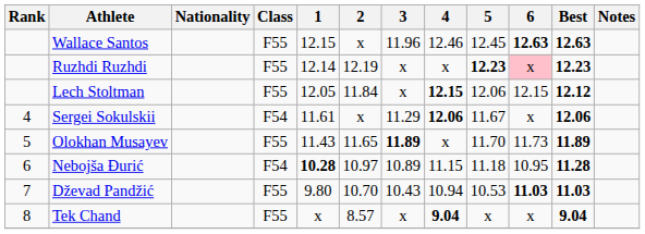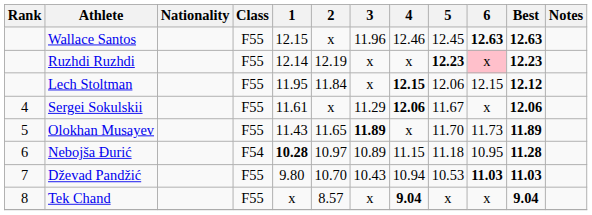 <table class="wikitable sortable" style="text-align:center">
 <tr>
 <th>Rank</th>
 <th>Athlete</th>
 <th>Nationality</th>
 <th>Class</th>
 <th width="25">1</th>
 <th width="25">2</th>
 <th width="25">3</th>
 <th width="25">4</th>
 <th width="25">5</th>
 <th width="25">6</th>
 <th>Best</th>
 <th>Notes</th>
 </tr>
 <tr>
 <td></td>
 <td style="text-align:left;"><a href='#'>Wallace Santos</a></td>
 <td style="text-align:left;"></td>
 <td>F55</td>
 <td>12.15</td>
 <td>x</td>
 <td>11.96</td>
 <td>12.46</td>
 <td>12.45</td>
 <td><strong>12.63</strong></td>
 <td><strong>12.63</strong></td>
 <td><strong></strong></td>
 </tr>
 <tr>
 <td></td>
 <td style="text-align:left;"><a href='#'>Ruzhdi Ruzhdi</a></td>
 <td style="text-align:left;"></td>
 <td>F55</td>
 <td>12.14</td>
 <td>12.19</td>
 <td>x</td>
 <td>x</td>
 <td><strong>12.23</strong></td>
 <td style="background: pink;">x</td>
 <td><strong>12.23</strong></td>
 <td></td>
 </tr>
 <tr>
 <td></td>
 <td style="text-align:left;"><a href='#'>Lech Stoltman</a></td>
 <td style="text-align:left;"></td>
 <td>F55</td>
-<td>12.05</td>
+<td>11.95</td>
 <td>11.84</td>
 <td>x</td>
 <td><strong>12.15</strong></td>
 <td>12.06</td>
 <td>12.15</td>
 <td><strong>12.12</strong></td>
 <td></td>
 </tr>
 <tr>
 <td>4</td>
 <td style="text-align:left;"><a href='#'>Sergei Sokulskii</a></td>
 <td style="text-align:left;"></td>
-<td>F54</td>
+<td>F55</td>
 <td>11.61</td>
 <td>x</td>
 <td>11.29</td>
 <td><strong>12.06</strong></td>
 <td>11.67</td>
 <td>x</td>
 <td><strong>12.06</strong></td>
 <td><strong></strong></td>
 </tr>
 <tr>
 <td>5</td>
 <td style="text-align:left;"><a href='#'>Olokhan Musayev</a></td>
 <td style="text-align:left;"></td>
 <td>F55</td>
 <td>11.43</td>
 <td>11.65</td>
 <td><strong>11.89</strong></td>
 <td>x</td>
 <td>11.70</td>
 <td>11.73</td>
 <td><strong>11.89</strong></td>
 <td></td>
 </tr>
 <tr>
 <td>6</td>
 <td style="text-align:left;"><a href='#'>Nebojša Đurić</a></td>
 <td style="text-align:left;"></td>
 <td>F54</td>
 <td><strong>10.28</strong></td>
 <td>10.97</td>
 <td>10.89</td>
 <td>11.15</td>
 <td>11.18</td>
 <td>10.95</td>
 <td><strong>11.28</strong></td>
 <td></td>
 </tr>
 <tr>
 <td>7</td>
 <td style="text-align:left;"><a href='#'>Dževad Pandžić</a></td>
 <td style="text-align:left;"></td>
 <td>F55</td>
 <td>9.80</td>
 <td>10.70</td>
 <td>10.43</td>
 <td>10.94</td>
 <td>10.53</td>
 <td><strong>11.03</strong></td>
 <td><strong>11.03</strong></td>
 <td></td>
 </tr>
 <tr>
 <td>8</td>
 <td style="text-align:left;"><a href='#'>Tek Chand</a></td>
 <td style="text-align:left;"></td>
 <td>F55</td>
 <td>x</td>
 <td>8.57</td>
 <td>x</td>
 <td><strong>9.04</strong></td>
 <td>x</td>
 <td>x</td>
 <td><strong>9.04</strong></td>
 <td></td>
 </tr>
 <tr>
 </tr>
 </table>
